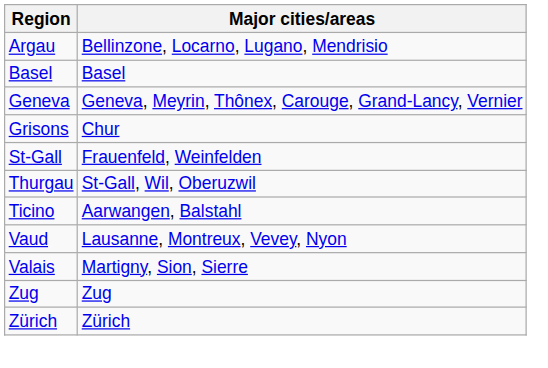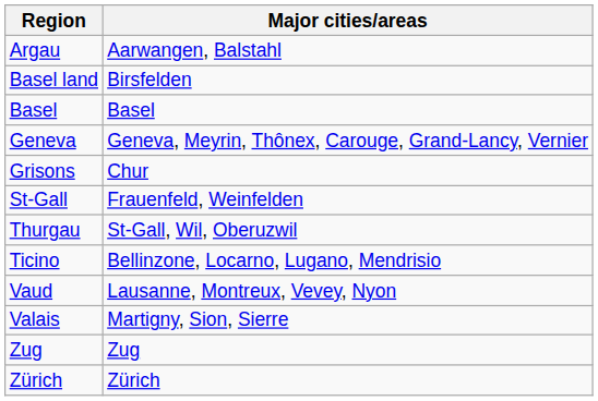 <table class="wikitable" style="font-size:90%">
 <tr>
 <th>Region</th>
 <th>Major cities/areas</th>
 </tr>
 <tr>
 <td><a href='#'>Argau</a></td>
-<td><a href='#'>Bellinzone</a>, <a href='#'>Locarno</a>, <a href='#'>Lugano</a>, <a href='#'>Mendrisio</a></td>
+<td><a href='#'>Aarwangen</a>, <a href='#'>Balstahl</a></td>
+</tr>
+<tr>
+<td><a href='#'>Basel land</a></td>
+<td><a href='#'>Birsfelden</a></td>
 </tr>
 <tr>
 <td><a href='#'>Basel</a></td>
 <td><a href='#'>Basel</a></td>
 </tr>
 <tr>
 <td><a href='#'>Geneva</a></td>
 <td><a href='#'>Geneva</a>, <a href='#'>Meyrin</a>, <a href='#'>Thônex</a>, <a href='#'>Carouge</a>, <a href='#'>Grand-Lancy</a>, <a href='#'>Vernier</a></td>
 </tr>
 <tr>
 <td><a href='#'>Grisons</a></td>
 <td><a href='#'>Chur</a></td>
 </tr>
 <tr>
 <td><a href='#'>St-Gall</a></td>
 <td><a href='#'>Frauenfeld</a>, <a href='#'>Weinfelden</a></td>
 </tr>
 <tr>
 <td><a href='#'>Thurgau</a></td>
 <td><a href='#'>St-Gall</a>, <a href='#'>Wil</a>, <a href='#'>Oberuzwil</a></td>
 </tr>
 <tr>
 <td><a href='#'>Ticino</a></td>
-<td><a href='#'>Aarwangen</a>, <a href='#'>Balstahl</a></td>
+<td><a href='#'>Bellinzone</a>, <a href='#'>Locarno</a>, <a href='#'>Lugano</a>, <a href='#'>Mendrisio</a></td>
 </tr>
 <tr>
 <td><a href='#'>Vaud</a></td>
 <td><a href='#'>Lausanne</a>, <a href='#'>Montreux</a>, <a href='#'>Vevey</a>, <a href='#'>Nyon</a></td>
 </tr>
 <tr>
 <td><a href='#'>Valais</a></td>
 <td><a href='#'>Martigny</a>, <a href='#'>Sion</a>, <a href='#'>Sierre</a></td>
 </tr>
 <tr>
 <td><a href='#'>Zug</a></td>
 <td><a href='#'>Zug</a></td>
 </tr>
 <tr>
 <td><a href='#'>Zürich</a></td>
 <td><a href='#'>Zürich</a></td>
 </tr>
 </table>
